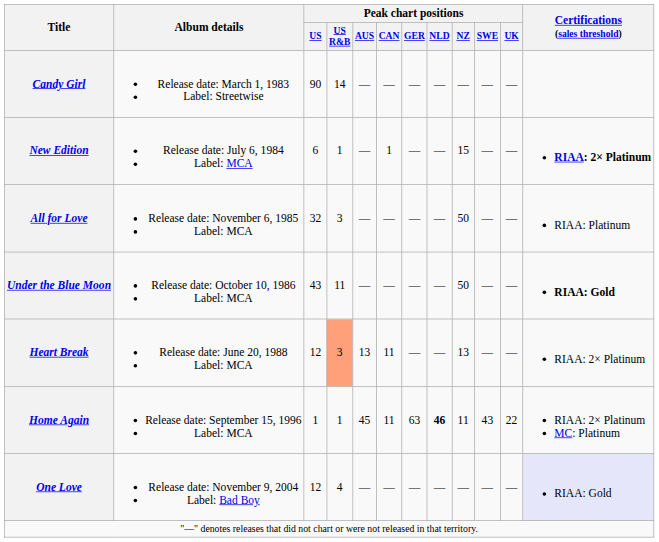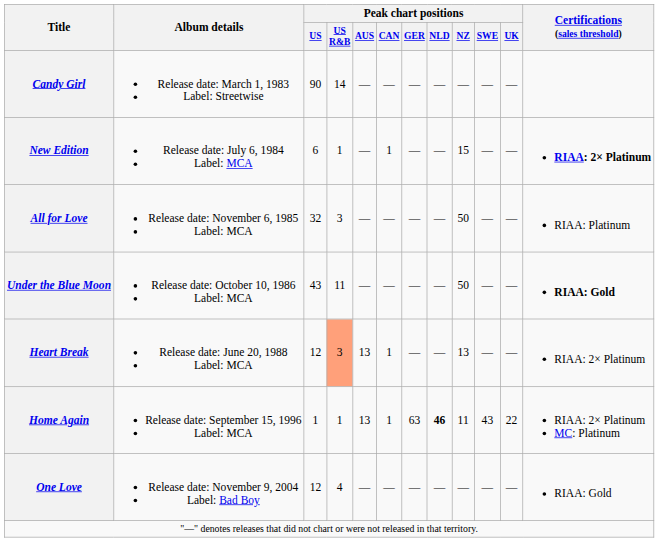 <table class="wikitable plainrowheaders" style="text-align:center;">
 <tr>
 <th rowspan="2">Title</th>
 <th rowspan="2">Album details</th>
 <th colspan="9">Peak chart positions</th>
 <th rowspan="2"><a href='#'>Certifications</a><br><small>(<a href='#'>sales threshold</a>)</small></th>
 </tr>
 <tr style="font-size:smaller;">
 <th width="25"><a href='#'>US</a><br></th>
 <th width="25"><a href='#'>US<br>R&B</a><br></th>
 <th width="25"><a href='#'>AUS</a><br></th>
 <th width="25"><a href='#'>CAN</a><br></th>
 <th width="25"><a href='#'>GER</a><br></th>
 <th width="25"><a href='#'>NLD</a><br></th>
 <th width="25"><a href='#'>NZ</a><br></th>
 <th width="25"><a href='#'>SWE</a><br></th>
 <th width="25"><a href='#'>UK</a><br></th>
 </tr>
 <tr>
 <th scope="row"><em><a href='#'>Candy Girl</a></em></th>
 <td><br><ul><li>Release date: March 1, 1983</li><li>Label: Streetwise</li></ul></td>
 <td>90</td>
 <td>14</td>
 <td>—</td>
 <td>—</td>
 <td>—</td>
 <td>—</td>
 <td>—</td>
 <td>—</td>
 <td>—</td>
 <td></td>
 </tr>
 <tr>
 <th scope="row"><em><a href='#'>New Edition</a></em></th>
 <td><br><ul><li>Release date: July 6, 1984</li><li>Label: <a href='#'>MCA</a></li></ul></td>
 <td>6</td>
 <td>1</td>
 <td>—</td>
 <td>1</td>
 <td>—</td>
 <td>—</td>
 <td>15</td>
 <td>—</td>
 <td>—</td>
 <td align="left"><strong><br><ul><li><a href='#'>RIAA</a>: 2× Platinum</li></ul></strong></td>
 </tr>
 <tr>
 <th scope="row"><em><a href='#'>All for Love</a></em></th>
 <td><br><ul><li>Release date: November 6, 1985</li><li>Label: MCA</li></ul></td>
 <td>32</td>
 <td>3</td>
 <td>—</td>
 <td>—</td>
 <td>—</td>
 <td>—</td>
 <td>50</td>
 <td>—</td>
 <td>—</td>
 <td align="left"><br><ul><li>RIAA: Platinum</li></ul></td>
 </tr>
 <tr>
 <th scope="row"><em><a href='#'>Under the Blue Moon</a></em></th>
 <td><br><ul><li>Release date: October 10, 1986</li><li>Label: MCA</li></ul></td>
 <td>43</td>
 <td>11</td>
 <td>—</td>
 <td>—</td>
 <td>—</td>
 <td>—</td>
 <td>50</td>
 <td>—</td>
 <td>—</td>
 <td align="left"><strong><br><ul><li>RIAA: Gold</li></ul></strong></td>
 </tr>
 <tr>
 <th scope="row"><em><a href='#'>Heart Break</a></em></th>
 <td><br><ul><li>Release date: June 20, 1988</li><li>Label: MCA</li></ul></td>
 <td>12</td>
 <td style="background: lightsalmon;">3</td>
 <td>13</td>
-<td>11</td>
+<td>1</td>
 <td>—</td>
 <td>—</td>
 <td>13</td>
 <td>—</td>
 <td>—</td>
 <td align="left"><br><ul><li>RIAA: 2× Platinum</li></ul></td>
 </tr>
 <tr>
 <th scope="row"><em><a href='#'>Home Again</a></em></th>
 <td><br><ul><li>Release date: September 15, 1996</li><li>Label: MCA</li></ul></td>
 <td>1</td>
 <td>1</td>
-<td>45</td>
-<td>11</td>
+<td>13</td>
+<td>1</td>
 <td>63</td>
 <td><strong>46</strong></td>
 <td>11</td>
 <td>43</td>
 <td>22</td>
 <td align="left"><br><ul><li>RIAA: 2× Platinum</li><li><a href='#'>MC</a>: Platinum</li></ul></td>
 </tr>
 <tr>
 <th scope="row"><em><a href='#'>One Love</a></em></th>
 <td><br><ul><li>Release date: November 9, 2004</li><li>Label: <a href='#'>Bad Boy</a></li></ul></td>
 <td>12</td>
 <td>4</td>
 <td>—</td>
 <td>—</td>
 <td>—</td>
 <td>—</td>
 <td>—</td>
 <td>—</td>
 <td>—</td>
-<td align="left" style="background: lavender;"><br><ul><li>RIAA: Gold</li></ul></td>
+<td align="left"><br><ul><li>RIAA: Gold</li></ul></td>
 </tr>
 <tr>
 <td colspan="12" style="text-align:center; font-size:85%">"—" denotes releases that did not chart or were not released in that territory.</td>
 </tr>
 </table>
